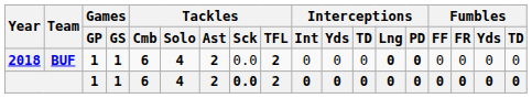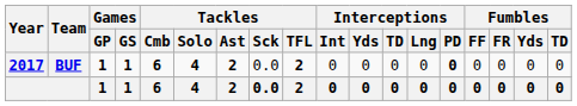 <table class="wikitable" style="text-align:center">
 <tr>
 <th rowspan="2">Year</th>
 <th rowspan="2">Team</th>
 <th colspan="2">Games</th>
 <th colspan="5">Tackles</th>
 <th colspan="5">Interceptions</th>
 <th colspan="4">Fumbles</th>
 </tr>
 <tr>
 <th>GP</th>
 <th>GS</th>
 <th>Cmb</th>
 <th>Solo</th>
 <th>Ast</th>
 <th>Sck</th>
 <th>TFL</th>
 <th>Int</th>
 <th>Yds</th>
 <th>TD</th>
 <th>Lng</th>
 <th>PD</th>
 <th>FF</th>
 <th>FR</th>
 <th>Yds</th>
 <th>TD</th>
 </tr>
 <tr>
-<th><a href='#'>2018</a></th>
+<th><a href='#'>2017</a></th>
 <th><a href='#'>BUF</a></th>
 <td><strong>1</strong></td>
 <td><strong>1</strong></td>
 <td><strong>6</strong></td>
 <td><strong>4</strong></td>
 <td><strong>2</strong></td>
 <td>0.0</td>
 <td><strong>2</strong></td>
 <td>0</td>
 <td>0</td>
 <td>0</td>
-<td><strong>0</strong></td>
+<td>0</td>
 <td><strong>0</strong></td>
 <td>0</td>
 <td>0</td>
 <td>0</td>
 <td>0</td>
 </tr>
 <tr>
 <th colspan="2"></th>
 <th>1</th>
 <th>1</th>
 <th>6</th>
 <th>4</th>
 <th>2</th>
 <th>0.0</th>
 <th>2</th>
 <th>0</th>
 <th>0</th>
 <th>0</th>
 <th>0</th>
 <th>0</th>
 <th>0</th>
 <th>0</th>
 <th>0</th>
 <th>0</th>
 </tr>
 </table>
